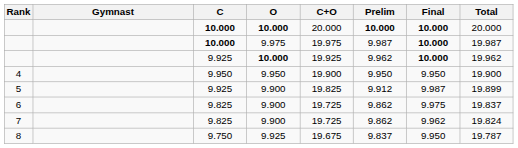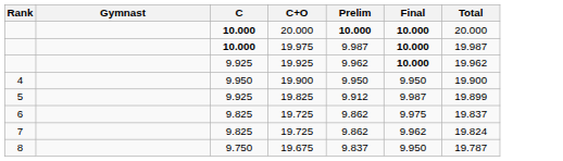 <table class="wikitable" style="text-align:center">
 <tr>
 <th>Rank</th>
 <th style="width:16em">Gymnast</th>
 <th style="width:5em">C</th>
-<th style="width:5em">O</th>
 <th style="width:5em">C+O</th>
 <th style="width:5em">Prelim</th>
 <th style="width:5em">Final</th>
 <th style="width:5em">Total</th>
 </tr>
 <tr>
 <td></td>
 <td align=left></td>
-<td><strong>10.000</strong></td>
 <td><strong>10.000</strong></td>
 <td>20.000</td>
 <td><strong>10.000</strong></td>
 <td><strong>10.000</strong></td>
 <td>20.000</td>
 </tr>
 <tr>
 <td></td>
 <td align=left></td>
 <td><strong>10.000</strong></td>
-<td>9.975</td>
 <td>19.975</td>
 <td>9.987</td>
 <td><strong>10.000</strong></td>
 <td>19.987</td>
 </tr>
 <tr>
 <td></td>
 <td align=left></td>
 <td>9.925</td>
-<td><strong>10.000</strong></td>
 <td>19.925</td>
 <td>9.962</td>
 <td><strong>10.000</strong></td>
 <td>19.962</td>
 </tr>
 <tr>
 <td>4</td>
 <td align=left></td>
-<td>9.950</td>
 <td>9.950</td>
 <td>19.900</td>
 <td>9.950</td>
 <td>9.950</td>
 <td>19.900</td>
 </tr>
 <tr>
 <td>5</td>
 <td align=left></td>
 <td>9.925</td>
-<td>9.900</td>
 <td>19.825</td>
 <td>9.912</td>
 <td>9.987</td>
 <td>19.899</td>
 </tr>
 <tr>
 <td>6</td>
 <td align=left></td>
 <td>9.825</td>
-<td>9.900</td>
 <td>19.725</td>
 <td>9.862</td>
 <td>9.975</td>
 <td>19.837</td>
 </tr>
 <tr>
 <td>7</td>
 <td align=left></td>
 <td>9.825</td>
-<td>9.900</td>
 <td>19.725</td>
 <td>9.862</td>
 <td>9.962</td>
 <td>19.824</td>
 </tr>
 <tr>
 <td>8</td>
 <td align=left></td>
 <td>9.750</td>
-<td>9.925</td>
 <td>19.675</td>
 <td>9.837</td>
 <td>9.950</td>
 <td>19.787</td>
 </tr>
 </table>
